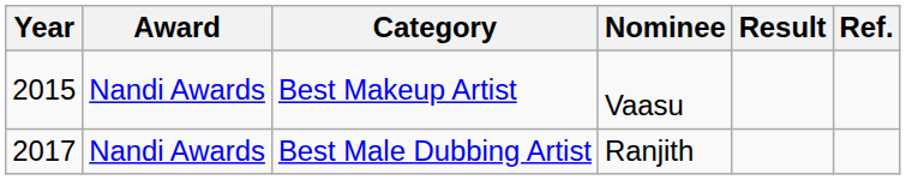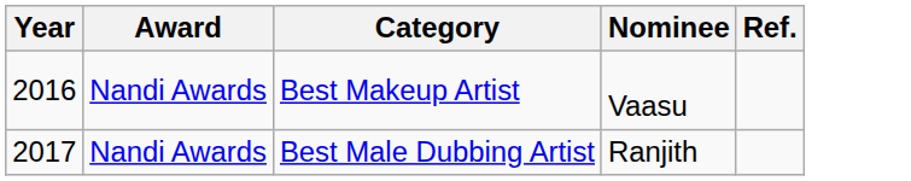 <table class="wikitable sortable">
 <tr>
 <th>Year</th>
 <th>Award</th>
 <th>Category</th>
 <th>Nominee</th>
-<th>Result</th>
 <th scope="col" class="unsortable">Ref.</th>
 </tr>
 <tr>
-<td>2015</td>
+<td>2016</td>
 <td><a href='#'>Nandi Awards</a></td>
 <td><a href='#'>Best Makeup Artist</a></td>
 <td><br>Vaasu</td>
-<td></td>
 <td></td>
 </tr>
 <tr>
 <td>2017</td>
 <td><a href='#'>Nandi Awards</a></td>
 <td><a href='#'>Best Male Dubbing Artist</a></td>
 <td>Ranjith</td>
-<td></td>
 <td style="text-align:center;"></td>
 </tr>
 </table>
